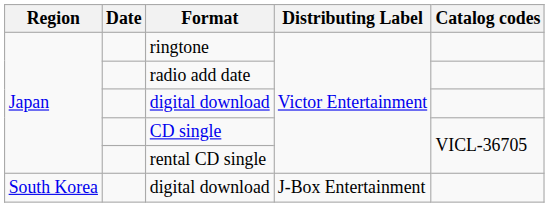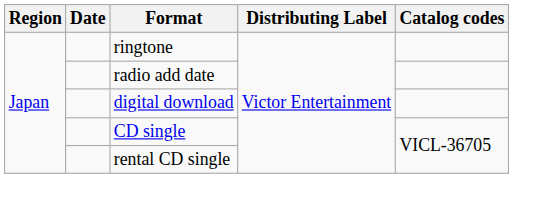 <table class="wikitable">
 <tr>
 <th>Region</th>
 <th>Date</th>
 <th>Format</th>
 <th>Distributing Label</th>
 <th>Catalog codes</th>
 </tr>
 <tr>
 <td rowspan="5"><a href='#'>Japan</a></td>
 <td></td>
 <td>ringtone</td>
 <td rowspan="5"><a href='#'>Victor Entertainment</a></td>
 <td></td>
 </tr>
 <tr>
 <td></td>
 <td>radio add date</td>
 <td></td>
 </tr>
 <tr>
 <td></td>
 <td><a href='#'>digital download</a></td>
 <td></td>
 </tr>
 <tr>
 <td></td>
 <td><a href='#'>CD single</a></td>
 <td rowspan="2">VICL-36705</td>
 </tr>
 <tr>
 <td></td>
 <td>rental CD single</td>
 </tr>
-<tr>
-<td><a href='#'>South Korea</a></td>
-<td></td>
-<td>digital download</td>
-<td>J-Box Entertainment</td>
-<td></td>
-</tr>
 </table>
